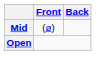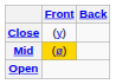 <table class="wikitable" style="text-align: center;">
 <tr>
 <th></th>
 <th><a href='#'>Front</a></th>
 <th><a href='#'>Back</a></th>
 </tr>
 <tr>
+<th><a href='#'>Close</a></th>
+<td> (<a href='#'>y</a>)</td>
+<td></td>
+</tr>
+<tr>
 <th><a href='#'>Mid</a></th>
-<td> (<a href='#'>ø</a>)</td>
+<td style="background: gold;"> (<a href='#'>ø</a>)</td>
 <td></td>
 </tr>
 <tr>
 <th><a href='#'>Open</a></th>
 <td colspan="2"></td>
 </tr>
 </table>
